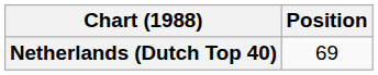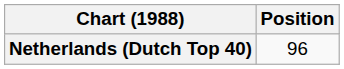 <table class="wikitable plainrowheaders" style="text-align:center">
 <tr>
 <th scope="col">Chart (1988)</th>
 <th scope="col">Position</th>
 </tr>
 <tr>
 <th scope="row">Netherlands (Dutch Top 40)</th>
-<td>69</td>
+<td>96</td>
 </tr>
 </table>
